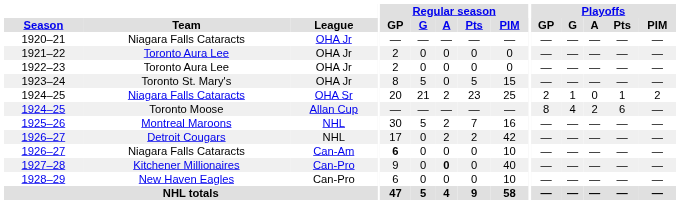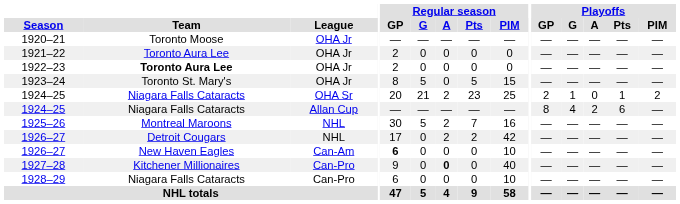 <table border="0" cellpadding="1" cellspacing="0" style="text-align:center; width:60em">
 <tr bgcolor="#e0e0e0">
 <th colspan="3" bgcolor="#ffffff"></th>
 <th rowspan="100" bgcolor="#ffffff"></th>
 <th colspan="5"><a href='#'>Regular season</a></th>
 <th rowspan="100" bgcolor="#ffffff"></th>
 <th colspan="5"><a href='#'>Playoffs</a></th>
 </tr>
 <tr bgcolor="#e0e0e0">
 <th><a href='#'>Season</a></th>
 <th>Team</th>
 <th>League</th>
 <th>GP</th>
 <th><a href='#'>G</a></th>
 <th><a href='#'>A</a></th>
 <th><a href='#'>Pts</a></th>
 <th><a href='#'>PIM</a></th>
 <th>GP</th>
 <th>G</th>
 <th>A</th>
 <th>Pts</th>
 <th>PIM</th>
 </tr>
 <tr>
 <td>1920–21</td>
-<td>Niagara Falls Cataracts</td>
+<td>Toronto Moose</td>
 <td><a href='#'>OHA Jr</a></td>
 <td>—</td>
 <td>—</td>
 <td>—</td>
 <td>—</td>
 <td>—</td>
 <td>—</td>
 <td>—</td>
 <td>—</td>
 <td>—</td>
 <td>—</td>
 </tr>
 <tr bgcolor="#f0f0f0">
 <td>1921–22</td>
 <td><a href='#'>Toronto Aura Lee</a></td>
 <td>OHA Jr</td>
 <td>2</td>
 <td>0</td>
 <td>0</td>
 <td>0</td>
 <td>0</td>
 <td>—</td>
 <td>—</td>
 <td>—</td>
 <td>—</td>
 <td>—</td>
 </tr>
 <tr>
 <td>1922–23</td>
-<td>Toronto Aura Lee</td>
+<td><strong>Toronto Aura Lee</strong></td>
 <td>OHA Jr</td>
 <td>2</td>
 <td>0</td>
 <td>0</td>
 <td>0</td>
 <td>0</td>
 <td>—</td>
 <td>—</td>
 <td>—</td>
 <td>—</td>
 <td>—</td>
 </tr>
 <tr bgcolor="#f0f0f0">
 <td>1923–24</td>
 <td>Toronto St. Mary's</td>
 <td>OHA Jr</td>
 <td>8</td>
 <td>5</td>
 <td>0</td>
 <td>5</td>
 <td>15</td>
 <td>—</td>
 <td>—</td>
 <td>—</td>
 <td>—</td>
 <td>—</td>
 </tr>
 <tr>
 <td>1924–25</td>
 <td><a href='#'>Niagara Falls Cataracts</a></td>
 <td><a href='#'>OHA Sr</a></td>
 <td>20</td>
 <td>21</td>
 <td>2</td>
 <td>23</td>
 <td>25</td>
 <td>2</td>
 <td>1</td>
 <td>0</td>
 <td>1</td>
 <td>2</td>
 </tr>
 <tr bgcolor="#f0f0f0">
 <td><a href='#'>1924–25</a></td>
-<td>Toronto Moose</td>
+<td>Niagara Falls Cataracts</td>
 <td><a href='#'>Allan Cup</a></td>
 <td>—</td>
 <td>—</td>
 <td>—</td>
 <td>—</td>
 <td>—</td>
 <td>8</td>
 <td>4</td>
 <td>2</td>
 <td>6</td>
 <td>—</td>
 </tr>
 <tr>
 <td><a href='#'>1925–26</a></td>
 <td><a href='#'>Montreal Maroons</a></td>
 <td><a href='#'>NHL</a></td>
 <td>30</td>
 <td>5</td>
 <td>2</td>
 <td>7</td>
 <td>16</td>
 <td>—</td>
 <td>—</td>
 <td>—</td>
 <td>—</td>
 <td>—</td>
 </tr>
 <tr bgcolor="#f0f0f0">
 <td><a href='#'>1926–27</a></td>
 <td><a href='#'>Detroit Cougars</a></td>
 <td>NHL</td>
 <td>17</td>
 <td>0</td>
 <td>2</td>
 <td>2</td>
 <td>42</td>
 <td>—</td>
 <td>—</td>
 <td>—</td>
 <td>—</td>
 <td>—</td>
 </tr>
 <tr>
 <td><a href='#'>1926–27</a></td>
-<td>Niagara Falls Cataracts</td>
+<td><a href='#'>New Haven Eagles</a></td>
 <td><a href='#'>Can-Am</a></td>
 <td><strong>6</strong></td>
 <td>0</td>
 <td>0</td>
 <td>0</td>
 <td>10</td>
 <td>—</td>
 <td>—</td>
 <td>—</td>
 <td>—</td>
 <td>—</td>
 </tr>
 <tr bgcolor="#f0f0f0">
 <td><a href='#'>1927–28</a></td>
 <td><a href='#'>Kitchener Millionaires</a></td>
 <td><a href='#'>Can-Pro</a></td>
 <td>9</td>
 <td>0</td>
 <td><strong>0</strong></td>
 <td>0</td>
 <td>40</td>
 <td>—</td>
 <td>—</td>
 <td>—</td>
 <td>—</td>
 <td>—</td>
 </tr>
 <tr>
 <td><a href='#'>1928–29</a></td>
-<td><a href='#'>New Haven Eagles</a></td>
+<td>Niagara Falls Cataracts</td>
 <td>Can-Pro</td>
 <td>6</td>
 <td>0</td>
 <td>0</td>
 <td>0</td>
 <td>10</td>
 <td>—</td>
 <td>—</td>
 <td>—</td>
 <td>—</td>
 <td>—</td>
 </tr>
 <tr bgcolor="#e0e0e0">
 <th colspan="3">NHL totals</th>
 <th>47</th>
 <th>5</th>
 <th>4</th>
 <th>9</th>
 <th>58</th>
 <th>—</th>
 <th>—</th>
 <th>—</th>
 <th>—</th>
 <th>—</th>
 </tr>
 </table>
